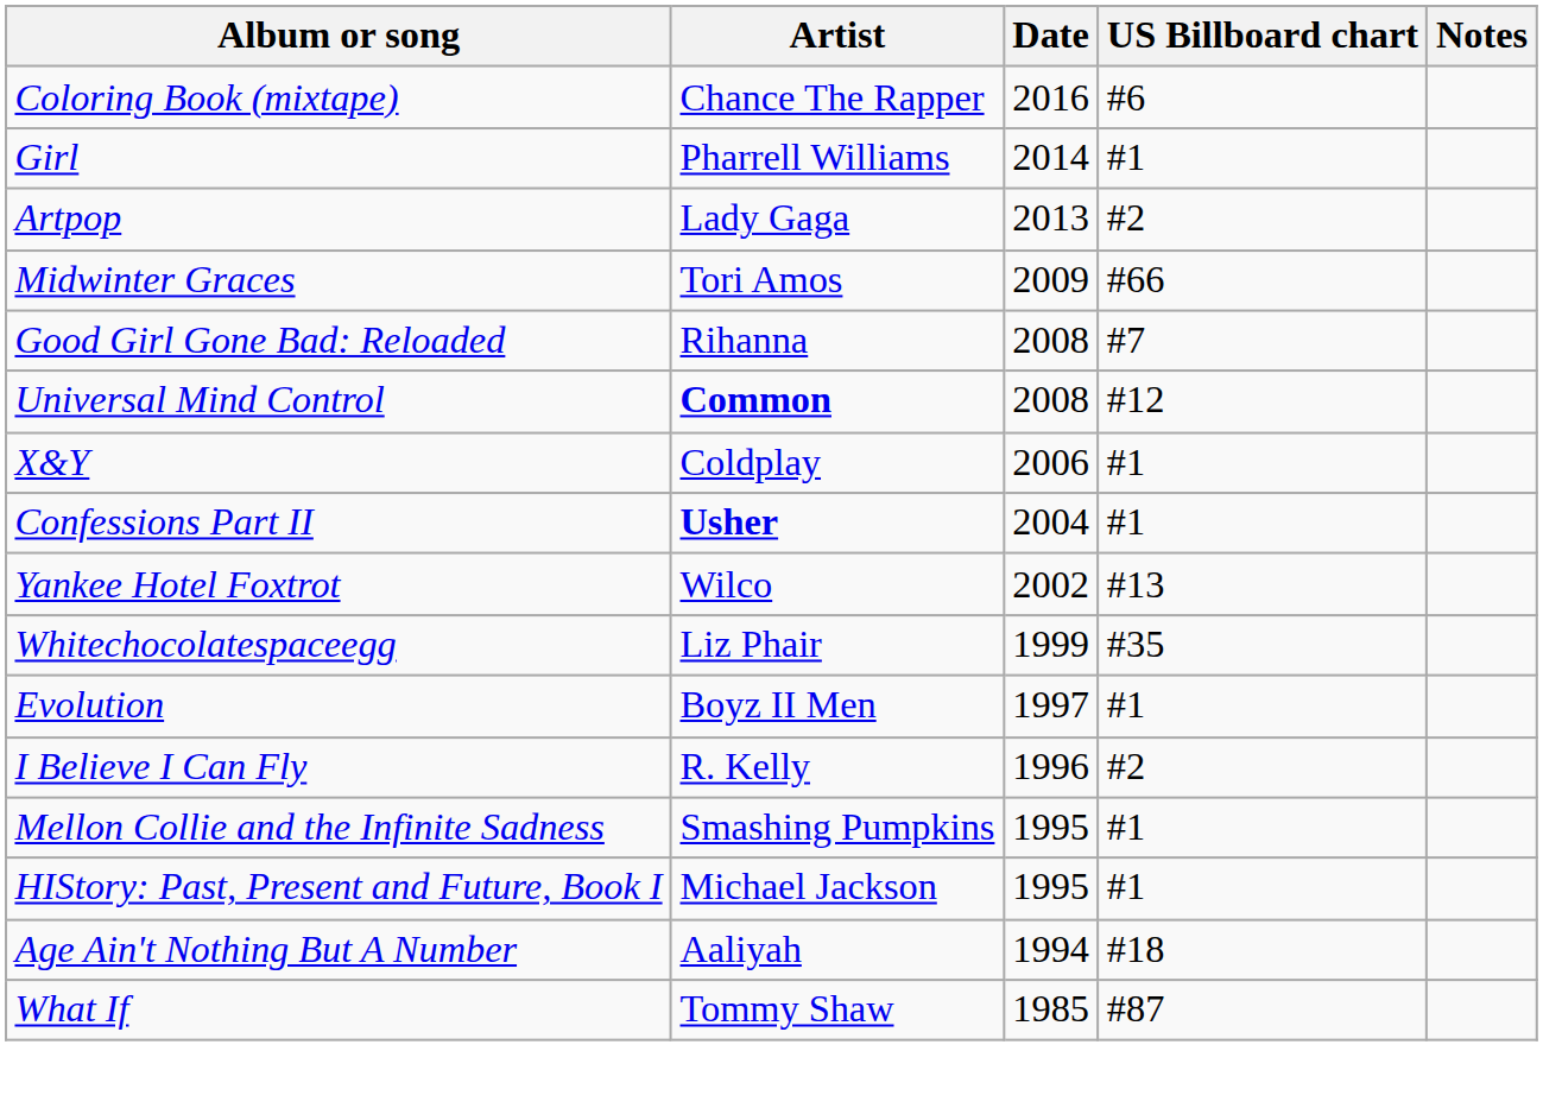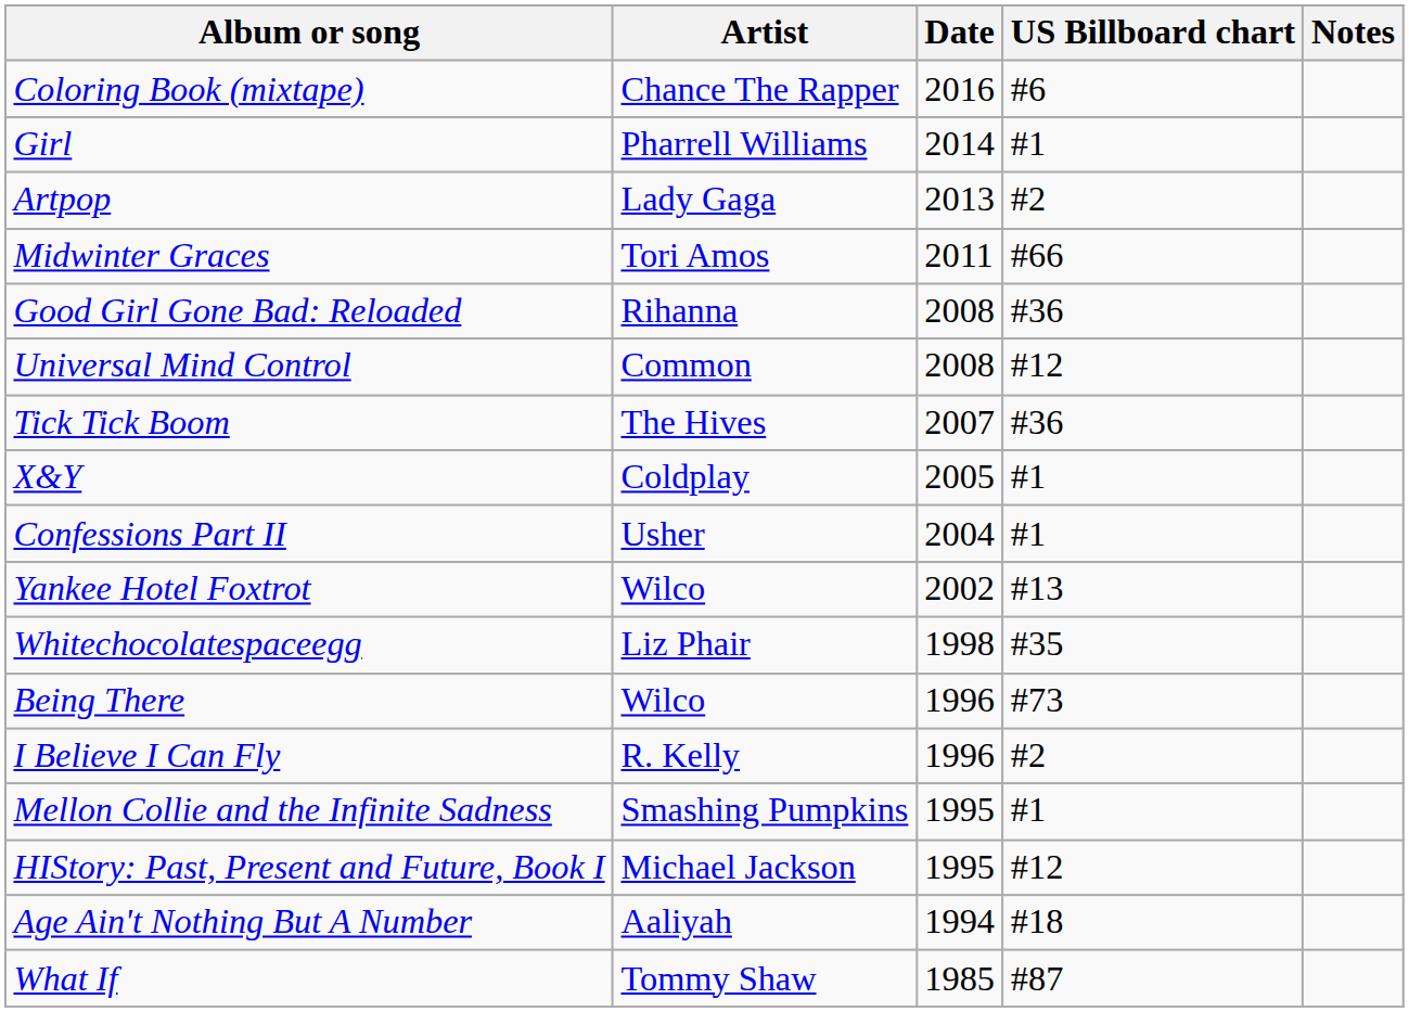 <table class="wikitable">
 <tr>
 <th>Album or song</th>
 <th>Artist</th>
 <th>Date</th>
 <th>US Billboard chart</th>
 <th>Notes</th>
 </tr>
 <tr>
 <td><em><a href='#'>Coloring Book (mixtape)</a></em></td>
 <td><a href='#'>Chance The Rapper</a></td>
 <td>2016</td>
 <td>#6</td>
 <td></td>
 </tr>
 <tr>
 <td><em><a href='#'>Girl</a></em></td>
 <td><a href='#'>Pharrell Williams</a></td>
 <td>2014</td>
 <td>#1</td>
 <td></td>
 </tr>
 <tr>
 <td><em><a href='#'>Artpop</a></em></td>
 <td><a href='#'>Lady Gaga</a></td>
 <td>2013</td>
 <td>#2</td>
 <td></td>
 </tr>
 <tr>
 <td><em><a href='#'>Midwinter Graces</a></em></td>
 <td><a href='#'>Tori Amos</a></td>
-<td>2009</td>
+<td>2011</td>
 <td>#66</td>
 <td></td>
 </tr>
 <tr>
 <td><em><a href='#'>Good Girl Gone Bad: Reloaded</a></em></td>
 <td><a href='#'>Rihanna</a></td>
 <td>2008</td>
-<td>#7</td>
+<td>#36</td>
 <td></td>
 </tr>
 <tr>
 <td><em><a href='#'>Universal Mind Control</a></em></td>
-<td><strong><a href='#'>Common</a></strong></td>
+<td><a href='#'>Common</a></td>
 <td>2008</td>
 <td>#12</td>
 <td></td>
 </tr>
 <tr>
+<td><em><a href='#'>Tick Tick Boom</a></em></td>
+<td><a href='#'>The Hives</a></td>
+<td>2007</td>
+<td>#36</td>
+<td></td>
+</tr>
+<tr>
 <td><em><a href='#'>X&Y</a></em></td>
 <td><a href='#'>Coldplay</a></td>
-<td>2006</td>
+<td>2005</td>
 <td>#1</td>
 <td></td>
 </tr>
 <tr>
 <td><em><a href='#'>Confessions Part II</a></em></td>
-<td><strong><a href='#'>Usher</a></strong></td>
+<td><a href='#'>Usher</a></td>
 <td>2004</td>
 <td>#1</td>
 <td></td>
 </tr>
 <tr>
 <td><em><a href='#'>Yankee Hotel Foxtrot</a></em></td>
 <td><a href='#'>Wilco</a></td>
 <td>2002</td>
 <td>#13</td>
 <td></td>
 </tr>
 <tr>
 <td><em><a href='#'>Whitechocolatespaceegg</a></em></td>
 <td><a href='#'>Liz Phair</a></td>
-<td>1999</td>
+<td>1998</td>
 <td>#35</td>
 <td></td>
 </tr>
 <tr>
-<td><em><a href='#'>Evolution</a></em></td>
-<td><a href='#'>Boyz II Men</a></td>
-<td>1997</td>
-<td>#1</td>
+<td><em><a href='#'>Being There</a></em></td>
+<td><a href='#'>Wilco</a></td>
+<td>1996</td>
+<td>#73</td>
 <td></td>
 </tr>
 <tr>
 <td><em><a href='#'>I Believe I Can Fly</a></em></td>
 <td><a href='#'>R. Kelly</a></td>
 <td>1996</td>
 <td>#2</td>
 <td></td>
 </tr>
 <tr>
 <td><em><a href='#'>Mellon Collie and the Infinite Sadness</a></em></td>
 <td><a href='#'>Smashing Pumpkins</a></td>
 <td>1995</td>
 <td>#1</td>
 <td></td>
 </tr>
 <tr>
 <td><em><a href='#'>HIStory: Past, Present and Future, Book I</a></em></td>
 <td><a href='#'>Michael Jackson</a></td>
 <td>1995</td>
-<td>#1</td>
+<td>#12</td>
 <td></td>
 </tr>
 <tr>
 <td><em><a href='#'>Age Ain't Nothing But A Number</a></em></td>
 <td><a href='#'>Aaliyah</a></td>
 <td>1994</td>
 <td>#18</td>
 <td></td>
 </tr>
 <tr>
 <td><em><a href='#'>What If</a> </em></td>
 <td><a href='#'>Tommy Shaw</a></td>
 <td>1985</td>
 <td>#87</td>
 </tr>
 </table>
